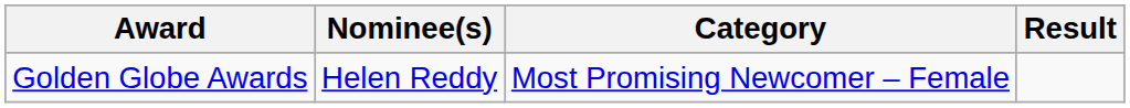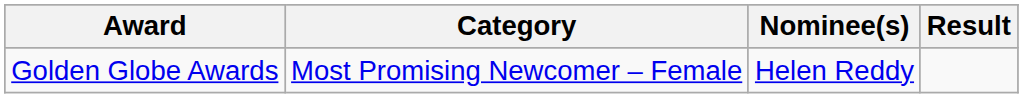 <table class="wikitable plainrowheaders">
 <tr>
 <th>Award</th>
+<th>Category</th>
 <th>Nominee(s)</th>
-<th>Category</th>
 <th>Result</th>
 </tr>
 <tr>
 <td><a href='#'>Golden Globe Awards</a></td>
+<td><a href='#'>Most Promising Newcomer – Female</a></td>
 <td><a href='#'>Helen Reddy</a></td>
-<td><a href='#'>Most Promising Newcomer – Female</a></td>
 <td></td>
 </tr>
 </table>
